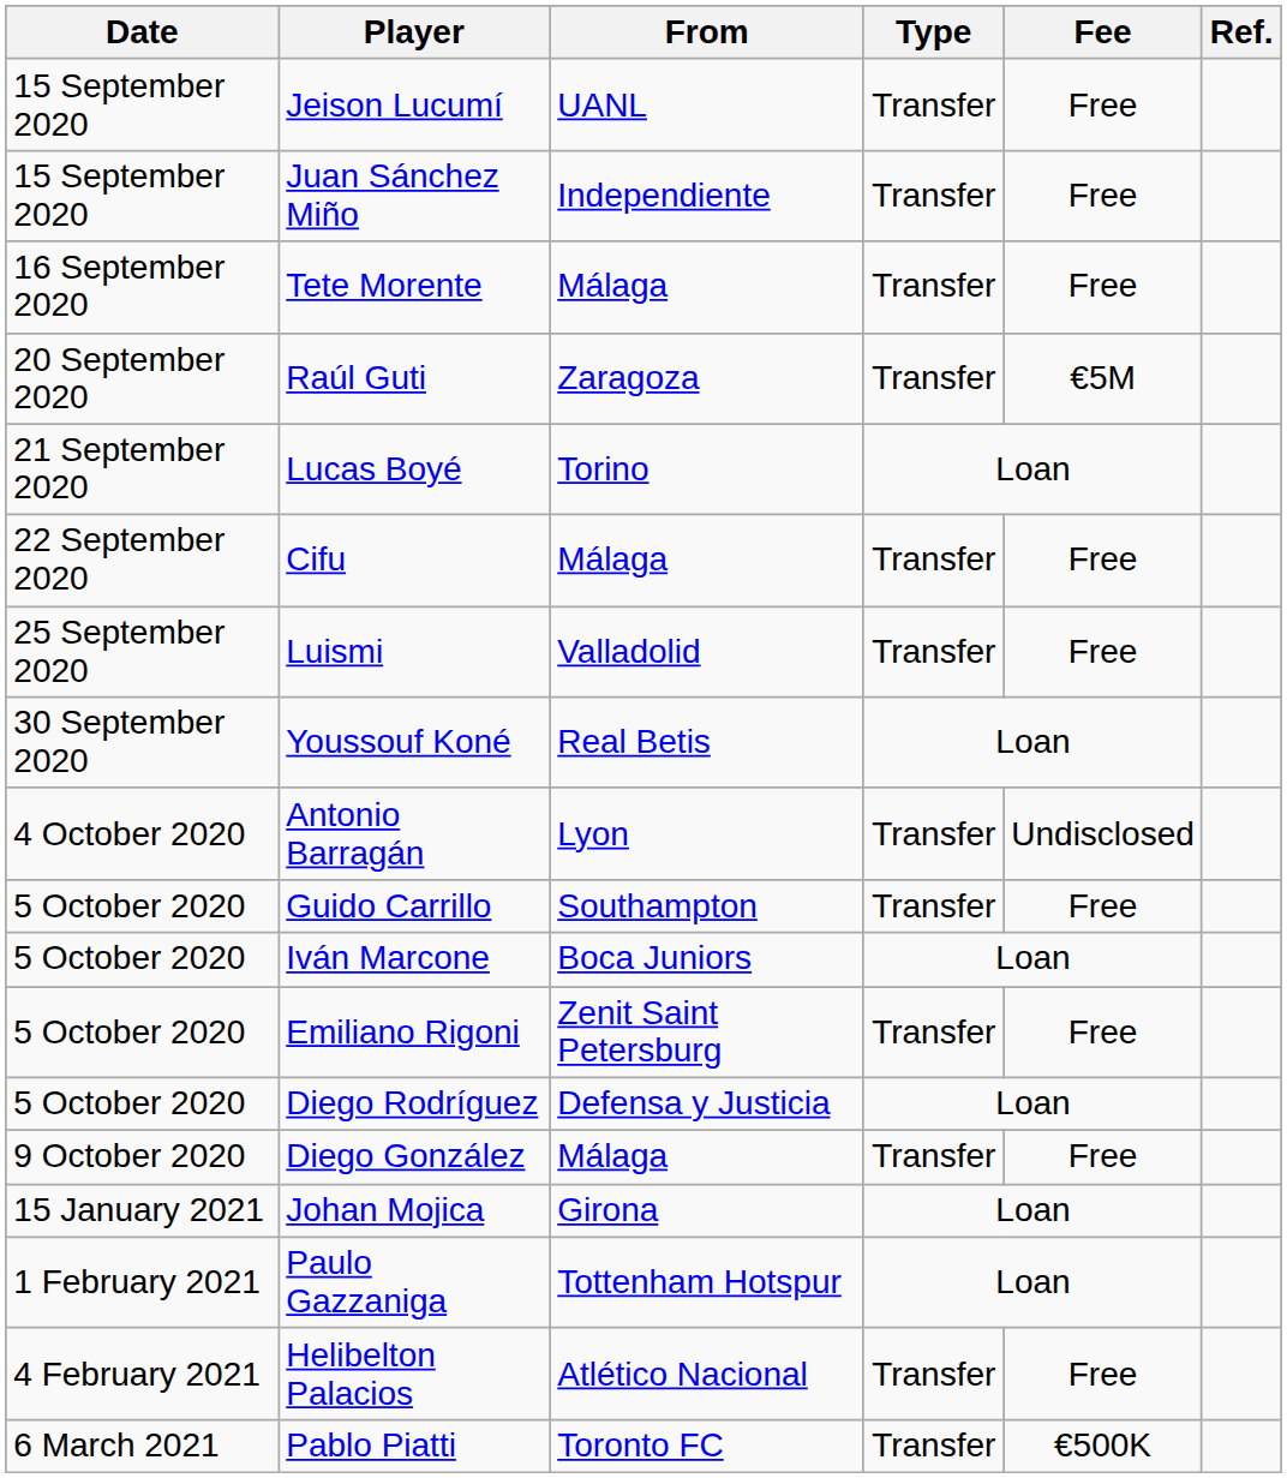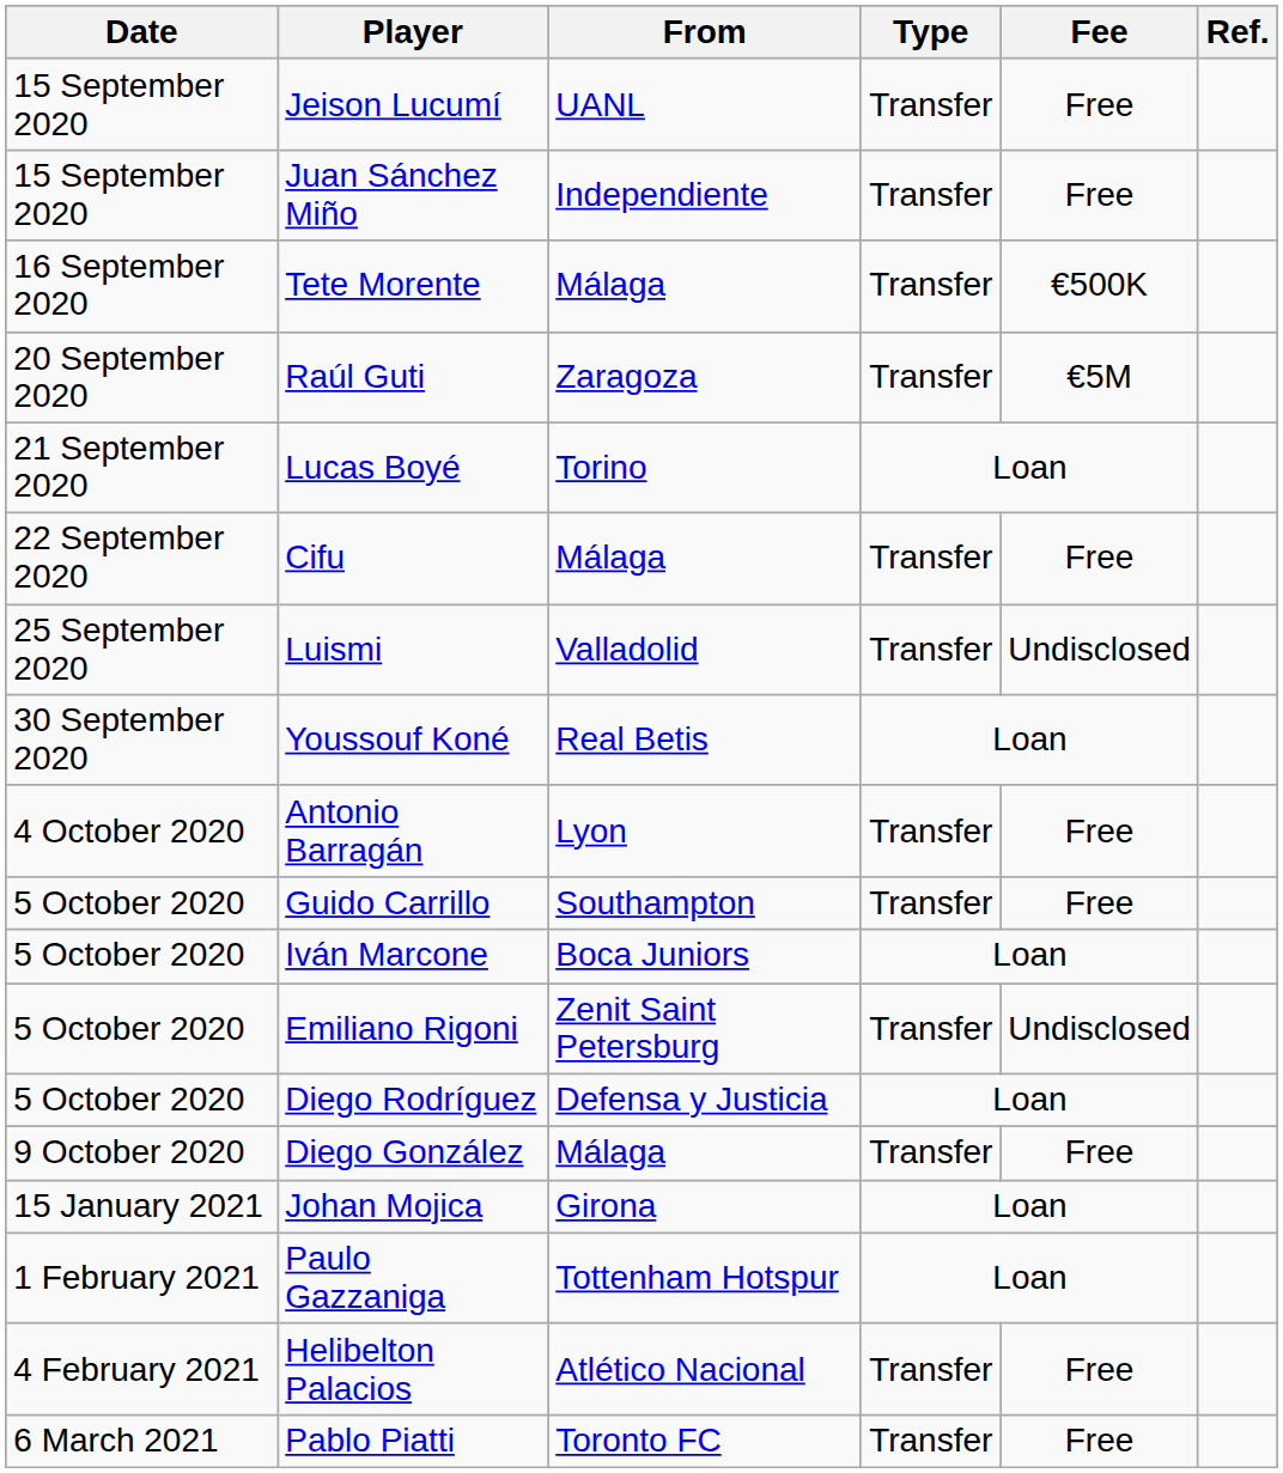 <table class="wikitable">
 <tr>
 <th>Date</th>
 <th>Player</th>
 <th>From</th>
 <th>Type</th>
 <th>Fee</th>
 <th>Ref.</th>
 </tr>
 <tr>
 <td>15 September 2020</td>
 <td> <a href='#'>Jeison Lucumí</a></td>
 <td> <a href='#'>UANL</a></td>
 <td align=center>Transfer</td>
 <td align=center>Free</td>
 <td align=center></td>
 </tr>
 <tr>
 <td>15 September 2020</td>
 <td> <a href='#'>Juan Sánchez Miño</a></td>
 <td> <a href='#'>Independiente</a></td>
 <td align=center>Transfer</td>
 <td align=center>Free</td>
 <td align=center></td>
 </tr>
 <tr>
 <td>16 September 2020</td>
 <td> <a href='#'>Tete Morente</a></td>
 <td><a href='#'>Málaga</a></td>
 <td align=center>Transfer</td>
-<td align=center>Free</td>
+<td align=center>€500K</td>
 <td align=center></td>
 </tr>
 <tr>
 <td>20 September 2020</td>
 <td> <a href='#'>Raúl Guti</a></td>
 <td><a href='#'>Zaragoza</a></td>
 <td align=center>Transfer</td>
 <td align=center>€5M</td>
 <td align=center></td>
 </tr>
 <tr>
 <td>21 September 2020</td>
 <td> <a href='#'>Lucas Boyé</a></td>
 <td> <a href='#'>Torino</a></td>
 <td align=center colspan=2>Loan</td>
 <td align=center></td>
 </tr>
 <tr>
 <td>22 September 2020</td>
 <td> <a href='#'>Cifu</a></td>
 <td><a href='#'>Málaga</a></td>
 <td align=center>Transfer</td>
 <td align=center>Free</td>
 <td align=center></td>
 </tr>
 <tr>
 <td>25 September 2020</td>
 <td> <a href='#'>Luismi</a></td>
 <td><a href='#'>Valladolid</a></td>
 <td align=center>Transfer</td>
-<td align=center>Free</td>
+<td align=center>Undisclosed</td>
 <td align=center></td>
 </tr>
 <tr>
 <td>30 September 2020</td>
 <td> <a href='#'>Youssouf Koné</a></td>
 <td><a href='#'>Real Betis</a></td>
 <td align=center colspan=2>Loan</td>
 <td align=center></td>
 </tr>
 <tr>
 <td>4 October 2020</td>
 <td> <a href='#'>Antonio Barragán</a></td>
 <td> <a href='#'>Lyon</a></td>
 <td align=center>Transfer</td>
-<td align=center>Undisclosed</td>
+<td align=center>Free</td>
 <td align=center></td>
 </tr>
 <tr>
 <td>5 October 2020</td>
 <td> <a href='#'>Guido Carrillo</a></td>
 <td> <a href='#'>Southampton</a></td>
 <td align=center>Transfer</td>
 <td align=center>Free</td>
 <td align=center></td>
 </tr>
 <tr>
 <td>5 October 2020</td>
 <td> <a href='#'>Iván Marcone</a></td>
 <td> <a href='#'>Boca Juniors</a></td>
 <td align=center colspan=2>Loan</td>
 <td align=center></td>
 </tr>
 <tr>
 <td>5 October 2020</td>
 <td> <a href='#'>Emiliano Rigoni</a></td>
 <td> <a href='#'>Zenit Saint Petersburg</a></td>
 <td align=center>Transfer</td>
-<td align=center>Free</td>
+<td align=center>Undisclosed</td>
 <td align=center></td>
 </tr>
 <tr>
 <td>5 October 2020</td>
 <td> <a href='#'>Diego Rodríguez</a></td>
 <td> <a href='#'>Defensa y Justicia</a></td>
 <td align=center colspan=2>Loan</td>
 <td align=center></td>
 </tr>
 <tr>
 <td>9 October 2020</td>
 <td> <a href='#'>Diego González</a></td>
 <td><a href='#'>Málaga</a></td>
 <td align=center>Transfer</td>
 <td align=center>Free</td>
 <td align=center></td>
 </tr>
 <tr>
 <td>15 January 2021</td>
 <td> <a href='#'>Johan Mojica</a></td>
 <td><a href='#'>Girona</a></td>
 <td align=center colspan=2>Loan</td>
 <td align=center></td>
 </tr>
 <tr>
 <td>1 February 2021</td>
 <td> <a href='#'>Paulo Gazzaniga</a></td>
 <td> <a href='#'>Tottenham Hotspur</a></td>
 <td align=center colspan=2>Loan</td>
 <td align=center></td>
 </tr>
 <tr>
 <td>4 February 2021</td>
 <td> <a href='#'>Helibelton Palacios</a></td>
 <td> <a href='#'>Atlético Nacional</a></td>
 <td align=center>Transfer</td>
 <td align=center>Free</td>
 <td align=center></td>
 </tr>
 <tr>
 <td>6 March 2021</td>
 <td> <a href='#'>Pablo Piatti</a></td>
 <td> <a href='#'>Toronto FC</a></td>
 <td align=center>Transfer</td>
-<td align=center>€500K</td>
+<td align=center>Free</td>
 <td align=center></td>
 </tr>
 </table>
